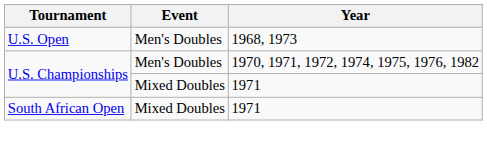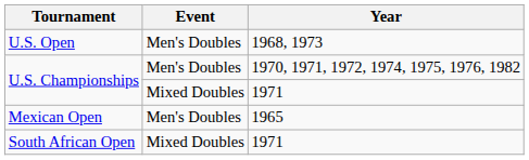 <table class="wikitable">
 <tr>
 <th>Tournament</th>
 <th>Event</th>
 <th>Year</th>
 </tr>
 <tr>
 <td><a href='#'>U.S. Open</a></td>
 <td>Men's Doubles</td>
 <td>1968, 1973</td>
 </tr>
 <tr>
 <td rowspan=2><a href='#'>U.S. Championships</a></td>
 <td>Men's Doubles</td>
 <td>1970, 1971, 1972, 1974, 1975, 1976, 1982</td>
 </tr>
 <tr>
 <td>Mixed Doubles</td>
 <td>1971</td>
 </tr>
 <tr>
+<td><a href='#'>Mexican Open</a></td>
+<td>Men's Doubles</td>
+<td>1965</td>
+</tr>
+<tr>
 <td><a href='#'>South African Open</a></td>
 <td>Mixed Doubles</td>
 <td>1971</td>
 </tr>
 </table>
